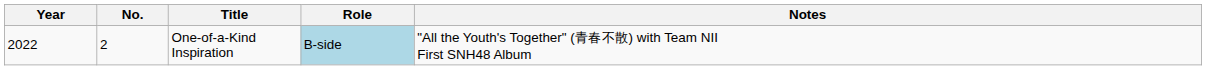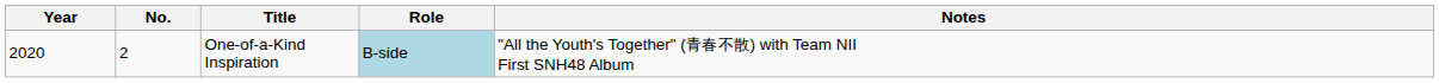 <table class="wikitable sortable" style="width:90%;">
 <tr>
 <th>Year</th>
 <th data-sort-type="number">No.</th>
 <th style="width:150px;">Title</th>
 <th>Role</th>
 <th class="unsortable">Notes</th>
 </tr>
 <tr>
-<td rowspan="1">2022</td>
+<td rowspan="1">2020</td>
 <td>2</td>
 <td>One-of-a-Kind Inspiration</td>
 <td style="background: lightblue;">B-side</td>
 <td>"All the Youth's Together" (青春不散) with Team NII<br>First SNH48 Album</td>
 </tr>
 </table>
